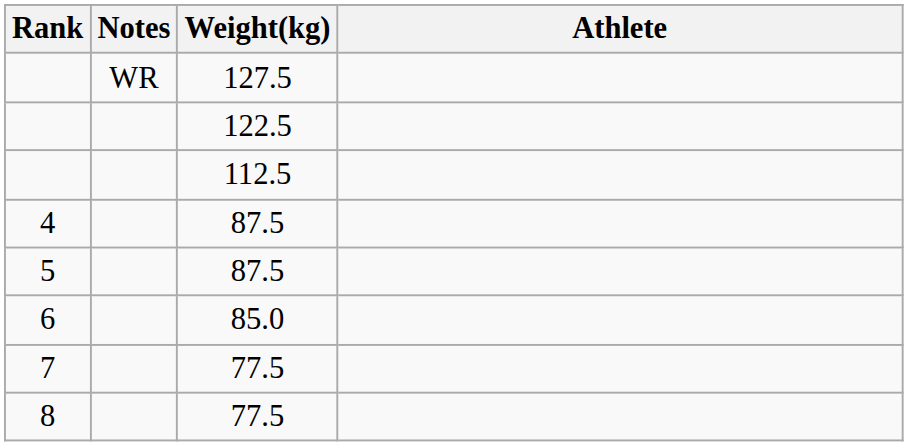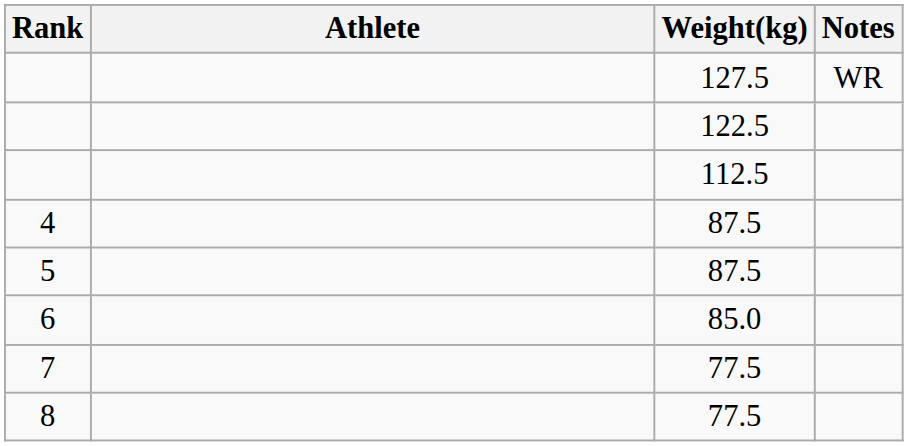 <table class="wikitable" style="text-align:center">
 <tr>
 <th>Rank</th>
+<th Style="width:18em">Athlete</th>
+<th>Weight(kg)</th>
 <th>Notes</th>
-<th>Weight(kg)</th>
-<th Style="width:18em">Athlete</th>
 </tr>
 <tr>
 <td></td>
+<td style="text-align:left"></td>
+<td>127.5</td>
 <td>WR</td>
-<td>127.5</td>
-<td style="text-align:left"></td>
 </tr>
 <tr>
 <td></td>
+<td style="text-align:left"></td>
+<td>122.5</td>
 <td></td>
-<td>122.5</td>
-<td style="text-align:left"></td>
 </tr>
 <tr>
 <td></td>
+<td style="text-align:left"></td>
+<td>112.5</td>
 <td></td>
-<td>112.5</td>
-<td style="text-align:left"></td>
 </tr>
 <tr>
 <td>4</td>
+<td style="text-align:left"></td>
+<td>87.5</td>
 <td></td>
-<td>87.5</td>
-<td style="text-align:left"></td>
 </tr>
 <tr>
 <td>5</td>
+<td style="text-align:left"></td>
+<td>87.5</td>
 <td></td>
-<td>87.5</td>
-<td style="text-align:left"></td>
 </tr>
 <tr>
 <td>6</td>
+<td style="text-align:left"></td>
+<td>85.0</td>
 <td></td>
-<td>85.0</td>
-<td style="text-align:left"></td>
 </tr>
 <tr>
 <td>7</td>
+<td style="text-align:left"></td>
+<td>77.5</td>
 <td></td>
-<td>77.5</td>
-<td style="text-align:left"></td>
 </tr>
 <tr>
 <td>8</td>
+<td style="text-align:left"></td>
+<td>77.5</td>
 <td></td>
-<td>77.5</td>
-<td style="text-align:left"></td>
 </tr>
 </table>
